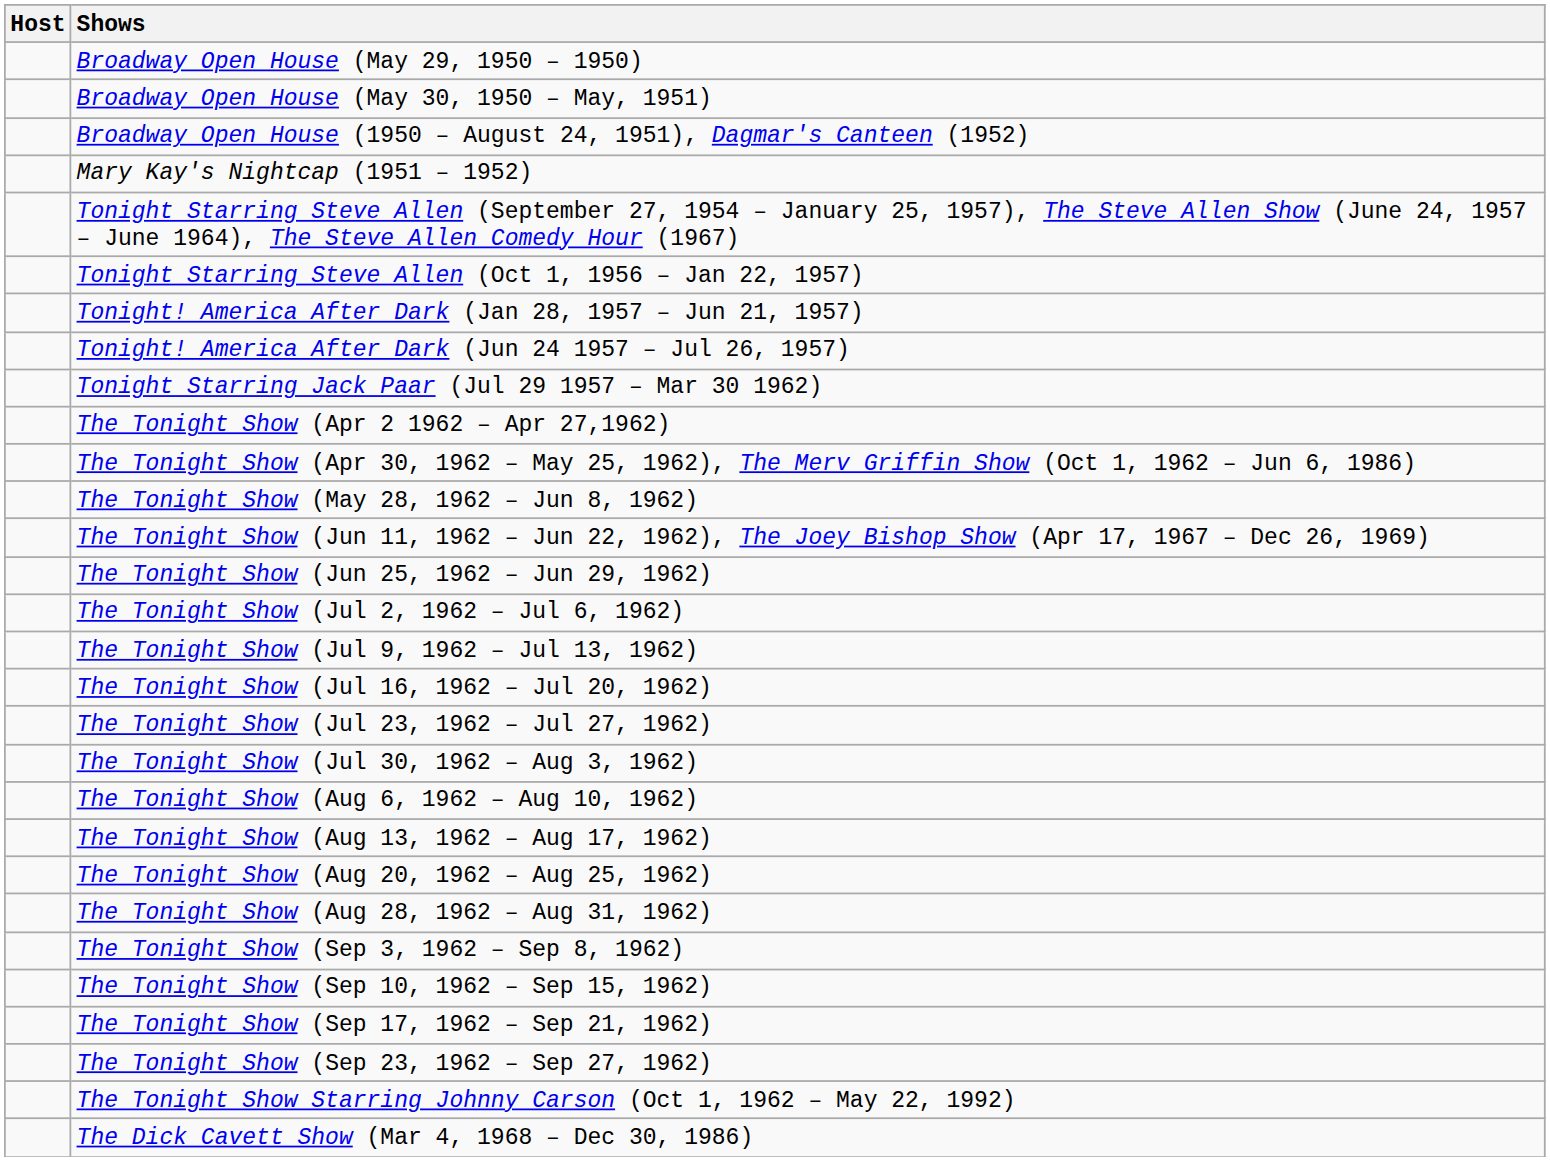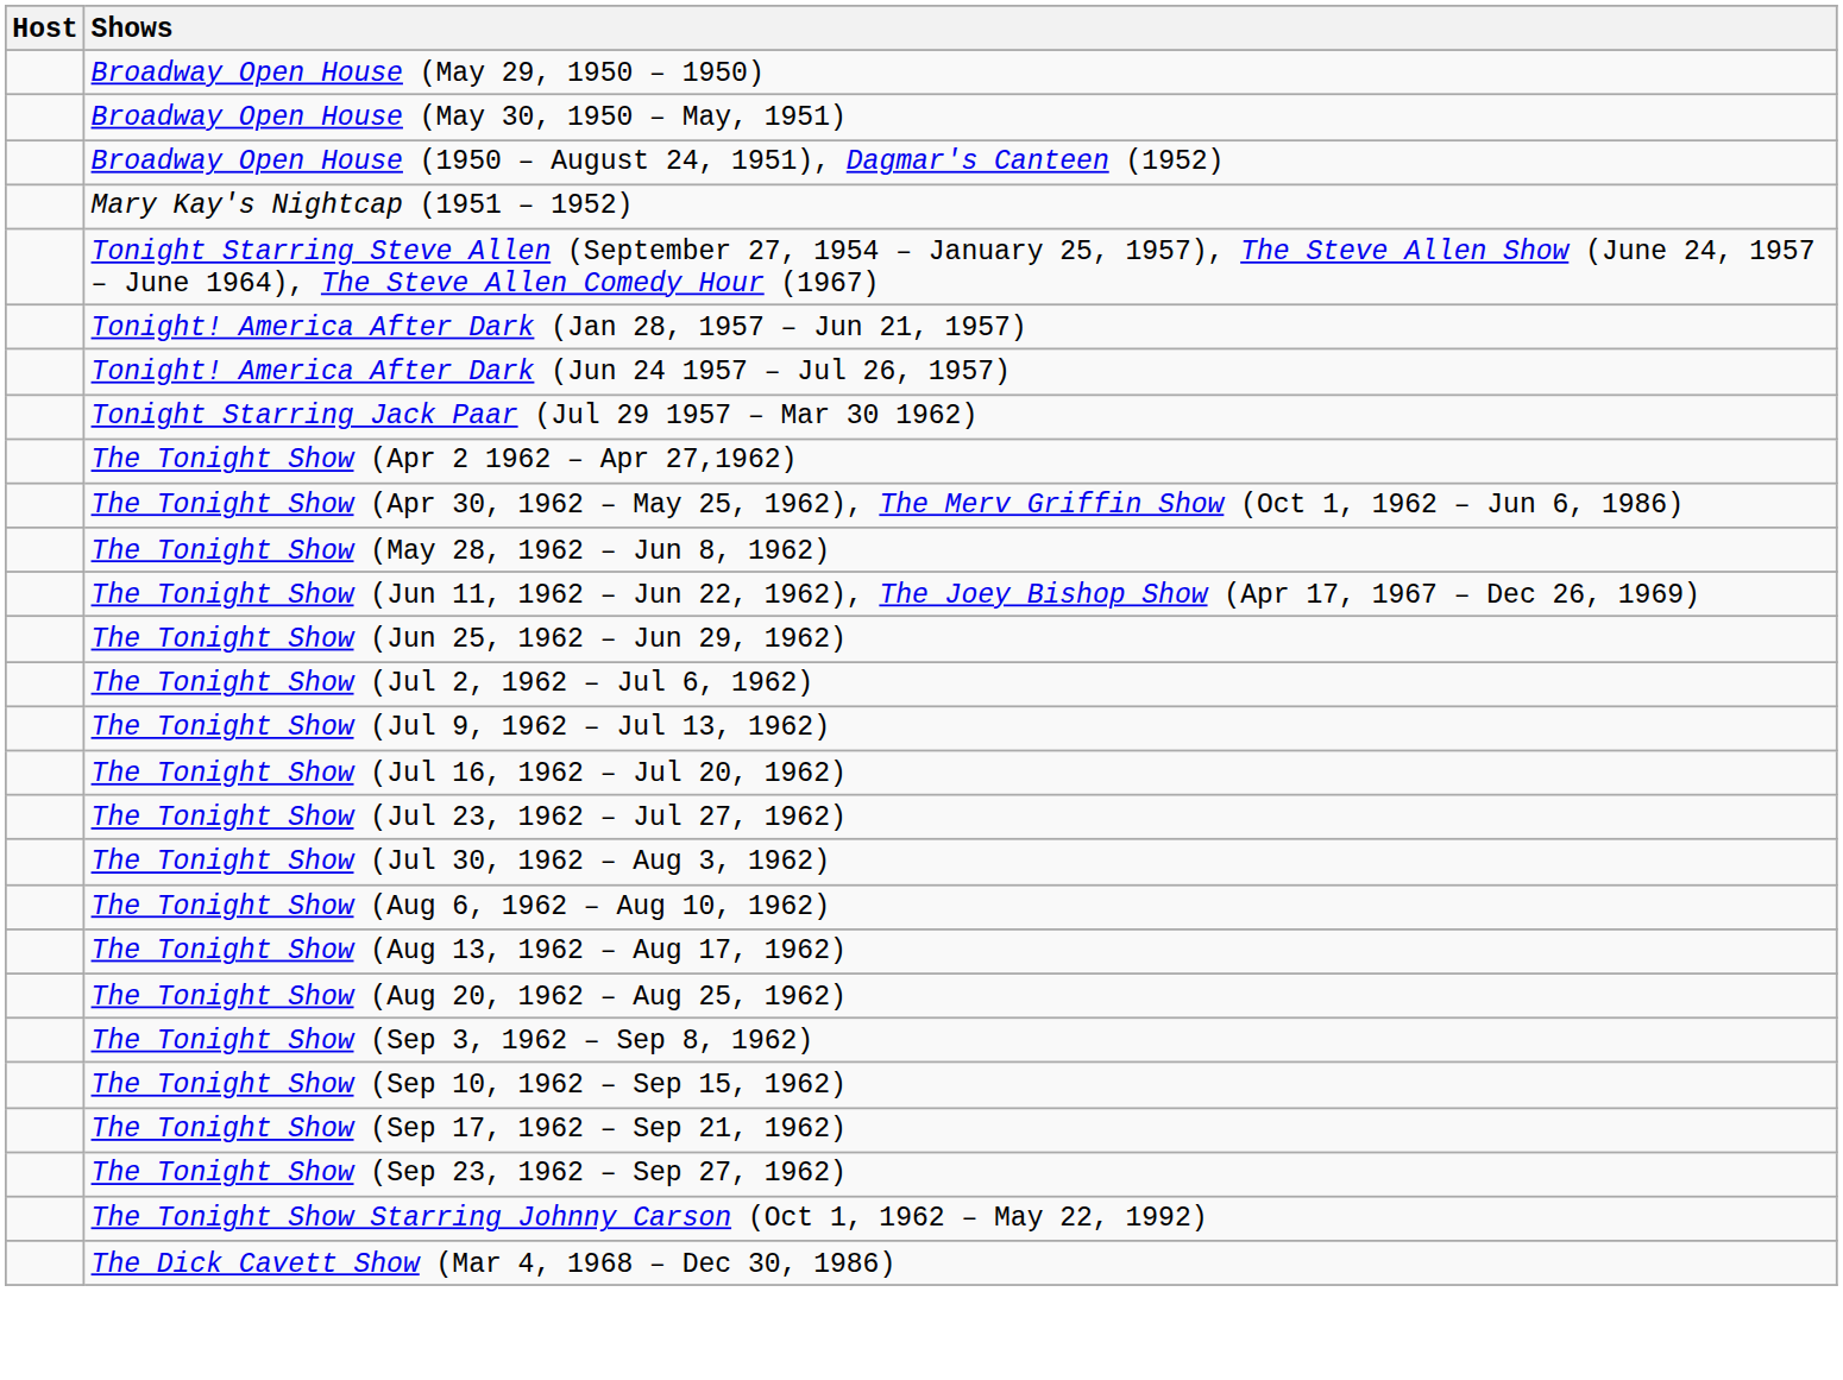 <table class="wikitable sortable">
 <tr>
 <th scope="col" style="text-align:left;">Host</th>
 <th scope="col" style="text-align:left;">Shows</th>
 </tr>
 <tr>
 <td></td>
 <td><em><a href='#'>Broadway Open House</a></em> (May 29, 1950 – 1950)</td>
 </tr>
 <tr>
 <td></td>
 <td><em><a href='#'>Broadway Open House</a></em> (May 30, 1950 – May, 1951)</td>
 </tr>
 <tr>
 <td></td>
 <td><em><a href='#'>Broadway Open House</a></em> (1950 – August 24, 1951), <em><a href='#'>Dagmar's Canteen</a></em> (1952)</td>
 </tr>
 <tr>
 <td></td>
 <td><em>Mary Kay's Nightcap</em> (1951 – 1952)</td>
 </tr>
 <tr>
 <td></td>
 <td><em><a href='#'>Tonight Starring Steve Allen</a></em> (September 27, 1954 – January 25, 1957), <em><a href='#'>The Steve Allen Show</a></em> (June 24, 1957 – June 1964), <em><a href='#'>The Steve Allen Comedy Hour</a></em> (1967)</td>
-</tr>
-<tr>
-<td></td>
-<td><em><a href='#'>Tonight Starring Steve Allen</a></em> (Oct 1, 1956 – Jan 22, 1957)</td>
 </tr>
 <tr>
 <td></td>
 <td><em><a href='#'>Tonight! America After Dark</a></em> (Jan 28, 1957 – Jun 21, 1957)</td>
 </tr>
 <tr>
 <td></td>
 <td><em><a href='#'>Tonight! America After Dark</a></em> (Jun 24 1957 – Jul 26, 1957)</td>
 </tr>
 <tr>
 <td></td>
 <td><em><a href='#'>Tonight Starring Jack Paar</a></em> (Jul 29 1957 – Mar 30 1962)</td>
 </tr>
 <tr>
 <td></td>
 <td><em><a href='#'>The Tonight Show</a></em> (Apr 2 1962 – Apr 27,1962)</td>
 </tr>
 <tr>
 <td></td>
 <td><em><a href='#'>The Tonight Show</a></em> (Apr 30, 1962 – May 25, 1962), <em><a href='#'>The Merv Griffin Show</a></em> (Oct 1, 1962 – Jun 6, 1986)</td>
 </tr>
 <tr>
 <td></td>
 <td><em><a href='#'>The Tonight Show</a></em> (May 28, 1962 – Jun 8, 1962)</td>
 </tr>
 <tr>
 <td></td>
 <td><em><a href='#'>The Tonight Show</a></em> (Jun 11, 1962 – Jun 22, 1962), <em><a href='#'>The Joey Bishop Show</a></em> (Apr 17, 1967 – Dec 26, 1969)</td>
 </tr>
 <tr>
 <td></td>
 <td><em><a href='#'>The Tonight Show</a></em> (Jun 25, 1962 – Jun 29, 1962)</td>
 </tr>
 <tr>
 <td></td>
 <td><em><a href='#'>The Tonight Show</a></em> (Jul 2, 1962 – Jul 6, 1962)</td>
 </tr>
 <tr>
 <td></td>
 <td><em><a href='#'>The Tonight Show</a></em> (Jul 9, 1962 – Jul 13, 1962)</td>
 </tr>
 <tr>
 <td></td>
 <td><em><a href='#'>The Tonight Show</a></em> (Jul 16, 1962 – Jul 20, 1962)</td>
 </tr>
 <tr>
 <td></td>
 <td><em><a href='#'>The Tonight Show</a></em> (Jul 23, 1962 – Jul 27, 1962)</td>
 </tr>
 <tr>
 <td></td>
 <td><em><a href='#'>The Tonight Show</a></em> (Jul 30, 1962 – Aug 3, 1962)</td>
 </tr>
 <tr>
 <td></td>
 <td><em><a href='#'>The Tonight Show</a></em> (Aug 6, 1962 – Aug 10, 1962)</td>
 </tr>
 <tr>
 <td></td>
 <td><em><a href='#'>The Tonight Show</a></em> (Aug 13, 1962 – Aug 17, 1962)</td>
 </tr>
 <tr>
 <td></td>
 <td><em><a href='#'>The Tonight Show</a></em> (Aug 20, 1962 – Aug 25, 1962)</td>
 </tr>
 <tr>
 <td></td>
-<td><em><a href='#'>The Tonight Show</a></em> (Aug 28, 1962 – Aug 31, 1962)</td>
-</tr>
-<tr>
-<td></td>
 <td><em><a href='#'>The Tonight Show</a></em> (Sep 3, 1962 – Sep 8, 1962)</td>
 </tr>
 <tr>
 <td></td>
 <td><em><a href='#'>The Tonight Show</a></em> (Sep 10, 1962 – Sep 15, 1962)</td>
 </tr>
 <tr>
 <td></td>
 <td><em><a href='#'>The Tonight Show</a></em> (Sep 17, 1962 – Sep 21, 1962)</td>
 </tr>
 <tr>
 <td></td>
 <td><em><a href='#'>The Tonight Show</a></em> (Sep 23, 1962 – Sep 27, 1962)</td>
 </tr>
 <tr>
 <td></td>
 <td><em><a href='#'>The Tonight Show Starring Johnny Carson</a></em> (Oct 1, 1962 – May 22, 1992)</td>
 </tr>
 <tr>
 <td></td>
 <td><em><a href='#'>The Dick Cavett Show</a></em> (Mar 4, 1968 – Dec 30, 1986)</td>
 </tr>
 </table>
